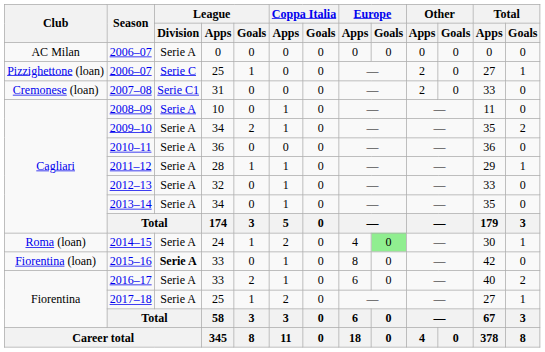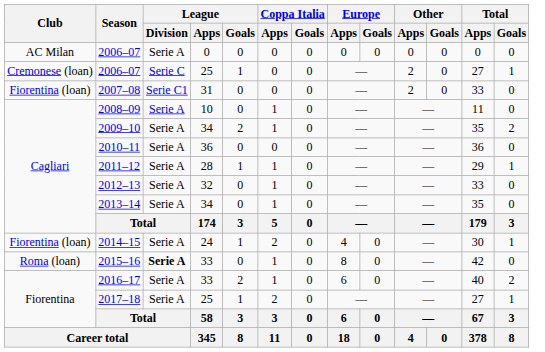 <table class="wikitable" style="text-align:center">
 <tr>
 <th rowspan="2">Club</th>
 <th rowspan="2">Season</th>
 <th colspan="3">League</th>
 <th colspan="2"><a href='#'>Coppa Italia</a></th>
 <th colspan="2"><a href='#'>Europe</a></th>
 <th colspan="2">Other</th>
 <th colspan="2">Total</th>
 </tr>
 <tr>
 <th>Division</th>
 <th>Apps</th>
 <th>Goals</th>
 <th>Apps</th>
 <th>Goals</th>
 <th>Apps</th>
 <th>Goals</th>
 <th>Apps</th>
 <th>Goals</th>
 <th>Apps</th>
 <th>Goals</th>
 </tr>
 <tr>
 <td>AC Milan</td>
 <td><a href='#'>2006–07</a></td>
 <td>Serie A</td>
 <td>0</td>
 <td>0</td>
 <td>0</td>
 <td>0</td>
 <td>0</td>
 <td>0</td>
 <td>0</td>
 <td>0</td>
 <td>0</td>
 <td>0</td>
 </tr>
 <tr>
-<td><a href='#'>Pizzighettone</a> (loan)</td>
+<td><a href='#'>Cremonese</a> (loan)</td>
 <td><a href='#'>2006–07</a></td>
 <td><a href='#'>Serie C</a></td>
 <td>25</td>
 <td>1</td>
 <td>0</td>
 <td>0</td>
 <td colspan="2">—</td>
 <td>2</td>
 <td>0</td>
 <td>27</td>
 <td>1</td>
 </tr>
 <tr>
-<td><a href='#'>Cremonese</a> (loan)</td>
+<td><a href='#'>Fiorentina</a> (loan)</td>
 <td><a href='#'>2007–08</a></td>
 <td><a href='#'>Serie C1</a></td>
 <td>31</td>
 <td>0</td>
 <td>0</td>
 <td>0</td>
 <td colspan="2">—</td>
 <td>2</td>
 <td>0</td>
 <td>33</td>
 <td>0</td>
 </tr>
 <tr>
 <td rowspan="7"><a href='#'>Cagliari</a></td>
 <td><a href='#'>2008–09</a></td>
 <td><a href='#'>Serie A</a></td>
 <td>10</td>
 <td>0</td>
 <td>1</td>
 <td>0</td>
 <td colspan="2">—</td>
 <td colspan="2">—</td>
 <td>11</td>
 <td>0</td>
 </tr>
 <tr>
 <td><a href='#'>2009–10</a></td>
 <td>Serie A</td>
 <td>34</td>
 <td>2</td>
 <td>1</td>
 <td>0</td>
 <td colspan="2">—</td>
 <td colspan="2">—</td>
 <td>35</td>
 <td>2</td>
 </tr>
 <tr>
 <td><a href='#'>2010–11</a></td>
 <td>Serie A</td>
 <td>36</td>
 <td>0</td>
 <td>0</td>
 <td>0</td>
 <td colspan="2">—</td>
 <td colspan="2">—</td>
 <td>36</td>
 <td>0</td>
 </tr>
 <tr>
 <td><a href='#'>2011–12</a></td>
 <td>Serie A</td>
 <td>28</td>
 <td>1</td>
 <td>1</td>
 <td>0</td>
 <td colspan="2">—</td>
 <td colspan="2">—</td>
 <td>29</td>
 <td>1</td>
 </tr>
 <tr>
 <td><a href='#'>2012–13</a></td>
 <td>Serie A</td>
 <td>32</td>
 <td>0</td>
 <td>1</td>
 <td>0</td>
 <td colspan="2">—</td>
 <td colspan="2">—</td>
 <td>33</td>
 <td>0</td>
 </tr>
 <tr>
 <td><a href='#'>2013–14</a></td>
 <td>Serie A</td>
 <td>34</td>
 <td>0</td>
 <td>1</td>
 <td>0</td>
 <td colspan="2">—</td>
 <td colspan="2">—</td>
 <td>35</td>
 <td>0</td>
 </tr>
 <tr>
 <th colspan="2">Total</th>
 <th>174</th>
 <th>3</th>
 <th>5</th>
 <th>0</th>
 <th colspan="2">—</th>
 <th colspan="2">—</th>
 <th>179</th>
 <th>3</th>
 </tr>
 <tr>
-<td><a href='#'>Roma</a> (loan)</td>
+<td><a href='#'>Fiorentina</a> (loan)</td>
 <td><a href='#'>2014–15</a></td>
 <td>Serie A</td>
 <td>24</td>
 <td>1</td>
 <td>2</td>
 <td>0</td>
 <td>4</td>
-<td style="background: lightgreen;">0</td>
+<td>0</td>
 <td colspan="2">—</td>
 <td>30</td>
 <td>1</td>
 </tr>
 <tr>
-<td><a href='#'>Fiorentina</a> (loan)</td>
+<td><a href='#'>Roma</a> (loan)</td>
 <td><a href='#'>2015–16</a></td>
 <td><strong>Serie A</strong></td>
 <td>33</td>
 <td>0</td>
 <td>1</td>
 <td>0</td>
 <td>8</td>
 <td>0</td>
 <td colspan="2">—</td>
 <td>42</td>
 <td>0</td>
 </tr>
 <tr>
 <td rowspan="3">Fiorentina</td>
 <td><a href='#'>2016–17</a></td>
 <td>Serie A</td>
 <td>33</td>
 <td>2</td>
 <td>1</td>
 <td>0</td>
 <td>6</td>
 <td>0</td>
 <td colspan="2">—</td>
 <td>40</td>
 <td>2</td>
 </tr>
 <tr>
 <td><a href='#'>2017–18</a></td>
 <td>Serie A</td>
 <td>25</td>
 <td>1</td>
 <td>2</td>
 <td>0</td>
 <td colspan="2">—</td>
 <td colspan="2">—</td>
 <td>27</td>
 <td>1</td>
 </tr>
 <tr>
 <th colspan="2">Total</th>
 <th>58</th>
 <th>3</th>
 <th>3</th>
 <th>0</th>
 <th>6</th>
 <th>0</th>
 <th colspan="2">—</th>
 <th>67</th>
 <th>3</th>
 </tr>
 <tr>
 <th colspan="3">Career total</th>
 <th>345</th>
 <th>8</th>
 <th>11</th>
 <th>0</th>
 <th>18</th>
 <th>0</th>
 <th>4</th>
 <th>0</th>
 <th>378</th>
 <th>8</th>
 </tr>
 </table>
